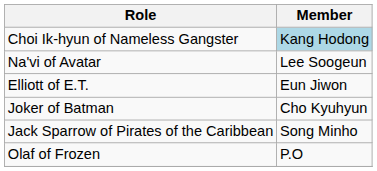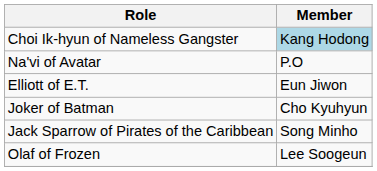 <table class=wikitable mw-collapsible>
 <tr>
 <th>Role</th>
 <th>Member</th>
 </tr>
 <tr>
 <td>Choi Ik-hyun of Nameless Gangster</td>
 <td style="background: lightblue;">Kang Hodong</td>
 </tr>
 <tr>
 <td>Na'vi of Avatar</td>
-<td>Lee Soogeun</td>
+<td>P.O</td>
 </tr>
 <tr>
 <td>Elliott of E.T.</td>
 <td>Eun Jiwon</td>
 </tr>
 <tr>
 <td>Joker of Batman</td>
 <td>Cho Kyuhyun</td>
 </tr>
 <tr>
 <td>Jack Sparrow of Pirates of the Caribbean</td>
 <td>Song Minho</td>
 </tr>
 <tr>
 <td>Olaf of Frozen</td>
-<td>P.O</td>
+<td>Lee Soogeun</td>
 </tr>
 <tr>
 </tr>
 </table>
